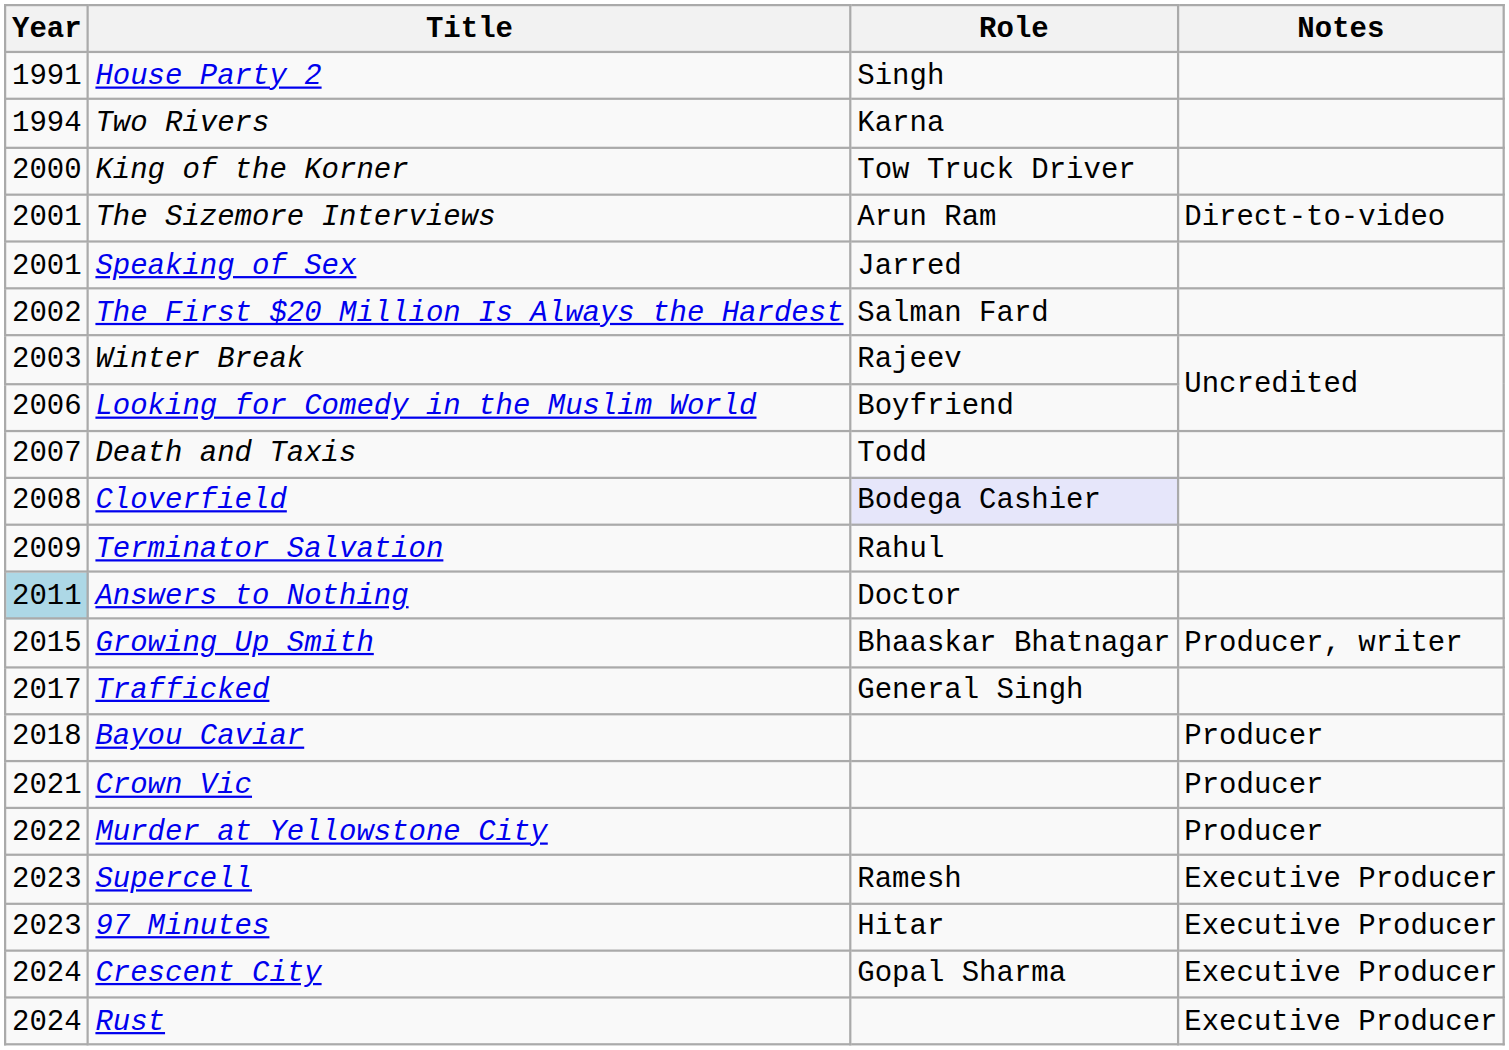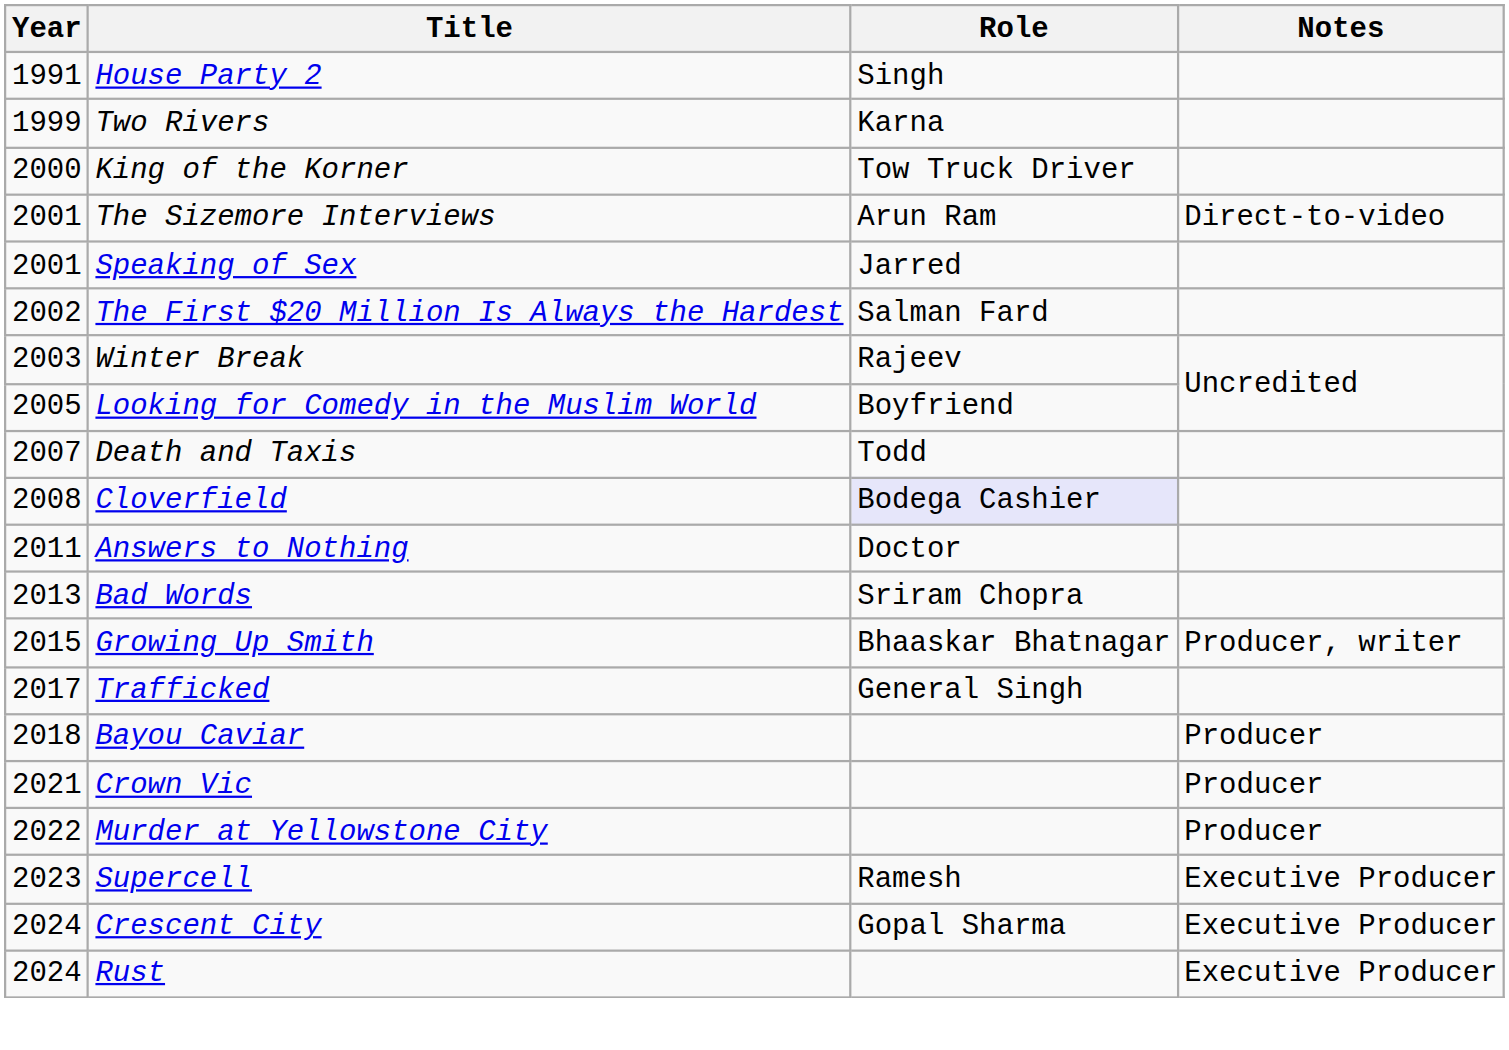 <table class="wikitable sortable">
 <tr>
 <th>Year</th>
 <th>Title</th>
 <th>Role</th>
 <th>Notes</th>
 </tr>
 <tr>
 <td>1991</td>
 <td><em><a href='#'>House Party 2</a></em></td>
 <td>Singh</td>
 <td></td>
 </tr>
 <tr>
-<td>1994</td>
+<td>1999</td>
 <td><em>Two Rivers</em></td>
 <td>Karna</td>
 <td></td>
 </tr>
 <tr>
 <td>2000</td>
 <td><em>King of the Korner</em></td>
 <td>Tow Truck Driver</td>
 <td></td>
 </tr>
 <tr>
 <td>2001</td>
 <td><em>The Sizemore Interviews</em></td>
 <td>Arun Ram</td>
 <td>Direct-to-video</td>
 </tr>
 <tr>
 <td>2001</td>
 <td><em><a href='#'>Speaking of Sex</a></em></td>
 <td>Jarred</td>
 <td></td>
 </tr>
 <tr>
 <td>2002</td>
 <td><em><a href='#'>The First $20 Million Is Always the Hardest</a></em></td>
 <td>Salman Fard</td>
 <td></td>
 </tr>
 <tr>
 <td>2003</td>
 <td><em>Winter Break</em></td>
 <td>Rajeev</td>
 <td rowspan="2">Uncredited</td>
 </tr>
 <tr>
-<td>2006</td>
+<td>2005</td>
 <td><em><a href='#'>Looking for Comedy in the Muslim World</a></em></td>
 <td>Boyfriend</td>
 </tr>
 <tr>
 <td>2007</td>
 <td><em>Death and Taxis</em></td>
 <td>Todd</td>
 <td></td>
 </tr>
 <tr>
 <td>2008</td>
 <td><em><a href='#'>Cloverfield</a></em></td>
 <td style="background: lavender;">Bodega Cashier</td>
 <td></td>
 </tr>
 <tr>
-<td>2009</td>
-<td><em><a href='#'>Terminator Salvation</a></em></td>
-<td>Rahul</td>
+<td>2011</td>
+<td><a href='#'><em>Answers to Nothing</em></a></td>
+<td>Doctor</td>
 <td></td>
 </tr>
 <tr>
-<td style="background: lightblue;">2011</td>
-<td><a href='#'><em>Answers to Nothing</em></a></td>
-<td>Doctor</td>
+<td>2013</td>
+<td><a href='#'><em>Bad Words</em></a></td>
+<td>Sriram Chopra</td>
 <td></td>
 </tr>
 <tr>
 <td>2015</td>
 <td><em><a href='#'>Growing Up Smith</a></em></td>
 <td>Bhaaskar Bhatnagar</td>
 <td>Producer, writer</td>
 </tr>
 <tr>
 <td>2017</td>
 <td><em><a href='#'>Trafficked</a></em></td>
 <td>General Singh</td>
 <td></td>
 </tr>
 <tr>
 <td>2018</td>
 <td><em><a href='#'>Bayou Caviar</a></em></td>
 <td></td>
 <td>Producer</td>
 </tr>
 <tr>
 <td>2021</td>
 <td><em><a href='#'>Crown Vic</a></em></td>
 <td></td>
 <td>Producer</td>
 </tr>
 <tr>
 <td>2022</td>
 <td><em><a href='#'>Murder at Yellowstone City</a></em></td>
 <td></td>
 <td>Producer</td>
 </tr>
 <tr>
 <td>2023</td>
 <td><em><a href='#'>Supercell</a></em></td>
 <td>Ramesh</td>
 <td>Executive Producer</td>
 </tr>
 <tr>
-<td>2023</td>
-<td><em><a href='#'>97 Minutes</a></em></td>
-<td>Hitar</td>
-<td>Executive Producer</td>
-</tr>
-<tr>
 <td>2024</td>
 <td><em><a href='#'>Crescent City</a></em></td>
 <td>Gopal Sharma</td>
 <td>Executive Producer</td>
 </tr>
 <tr>
 <td>2024</td>
 <td><em><a href='#'>Rust</a></em></td>
 <td></td>
 <td>Executive Producer</td>
 </tr>
 </table>
